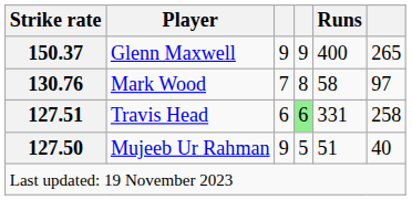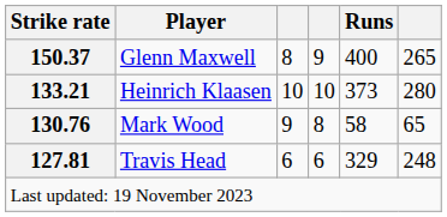 <table class="wikitable">
 <tr>
 <th>Strike rate</th>
 <th>Player</th>
 <th></th>
 <th></th>
 <th>Runs</th>
 <th></th>
 </tr>
 <tr>
 <th>150.37</th>
 <td> <a href='#'>Glenn Maxwell</a></td>
-<td>9</td>
+<td>8</td>
 <td>9</td>
 <td>400</td>
 <td>265</td>
 </tr>
 <tr>
+<th>133.21</th>
+<td> <a href='#'>Heinrich Klaasen</a></td>
+<td>10</td>
+<td>10</td>
+<td>373</td>
+<td>280</td>
+</tr>
+<tr>
 <th>130.76</th>
 <td> <a href='#'>Mark Wood</a></td>
-<td>7</td>
+<td>9</td>
 <td>8</td>
 <td>58</td>
-<td>97</td>
+<td>65</td>
 </tr>
 <tr>
-<th>127.51</th>
+<th>127.81</th>
 <td> <a href='#'>Travis Head</a></td>
 <td>6</td>
-<td style="background: lightgreen;">6</td>
-<td>331</td>
-<td>258</td>
-</tr>
-<tr>
-<th>127.50</th>
-<td> <a href='#'>Mujeeb Ur Rahman</a></td>
-<td>9</td>
-<td>5</td>
-<td>51</td>
-<td>40</td>
+<td>6</td>
+<td>329</td>
+<td>248</td>
 </tr>
 <tr>
 <td colspan="6"><small>Last updated: 19 November 2023</small></td>
 </tr>
 </table>
